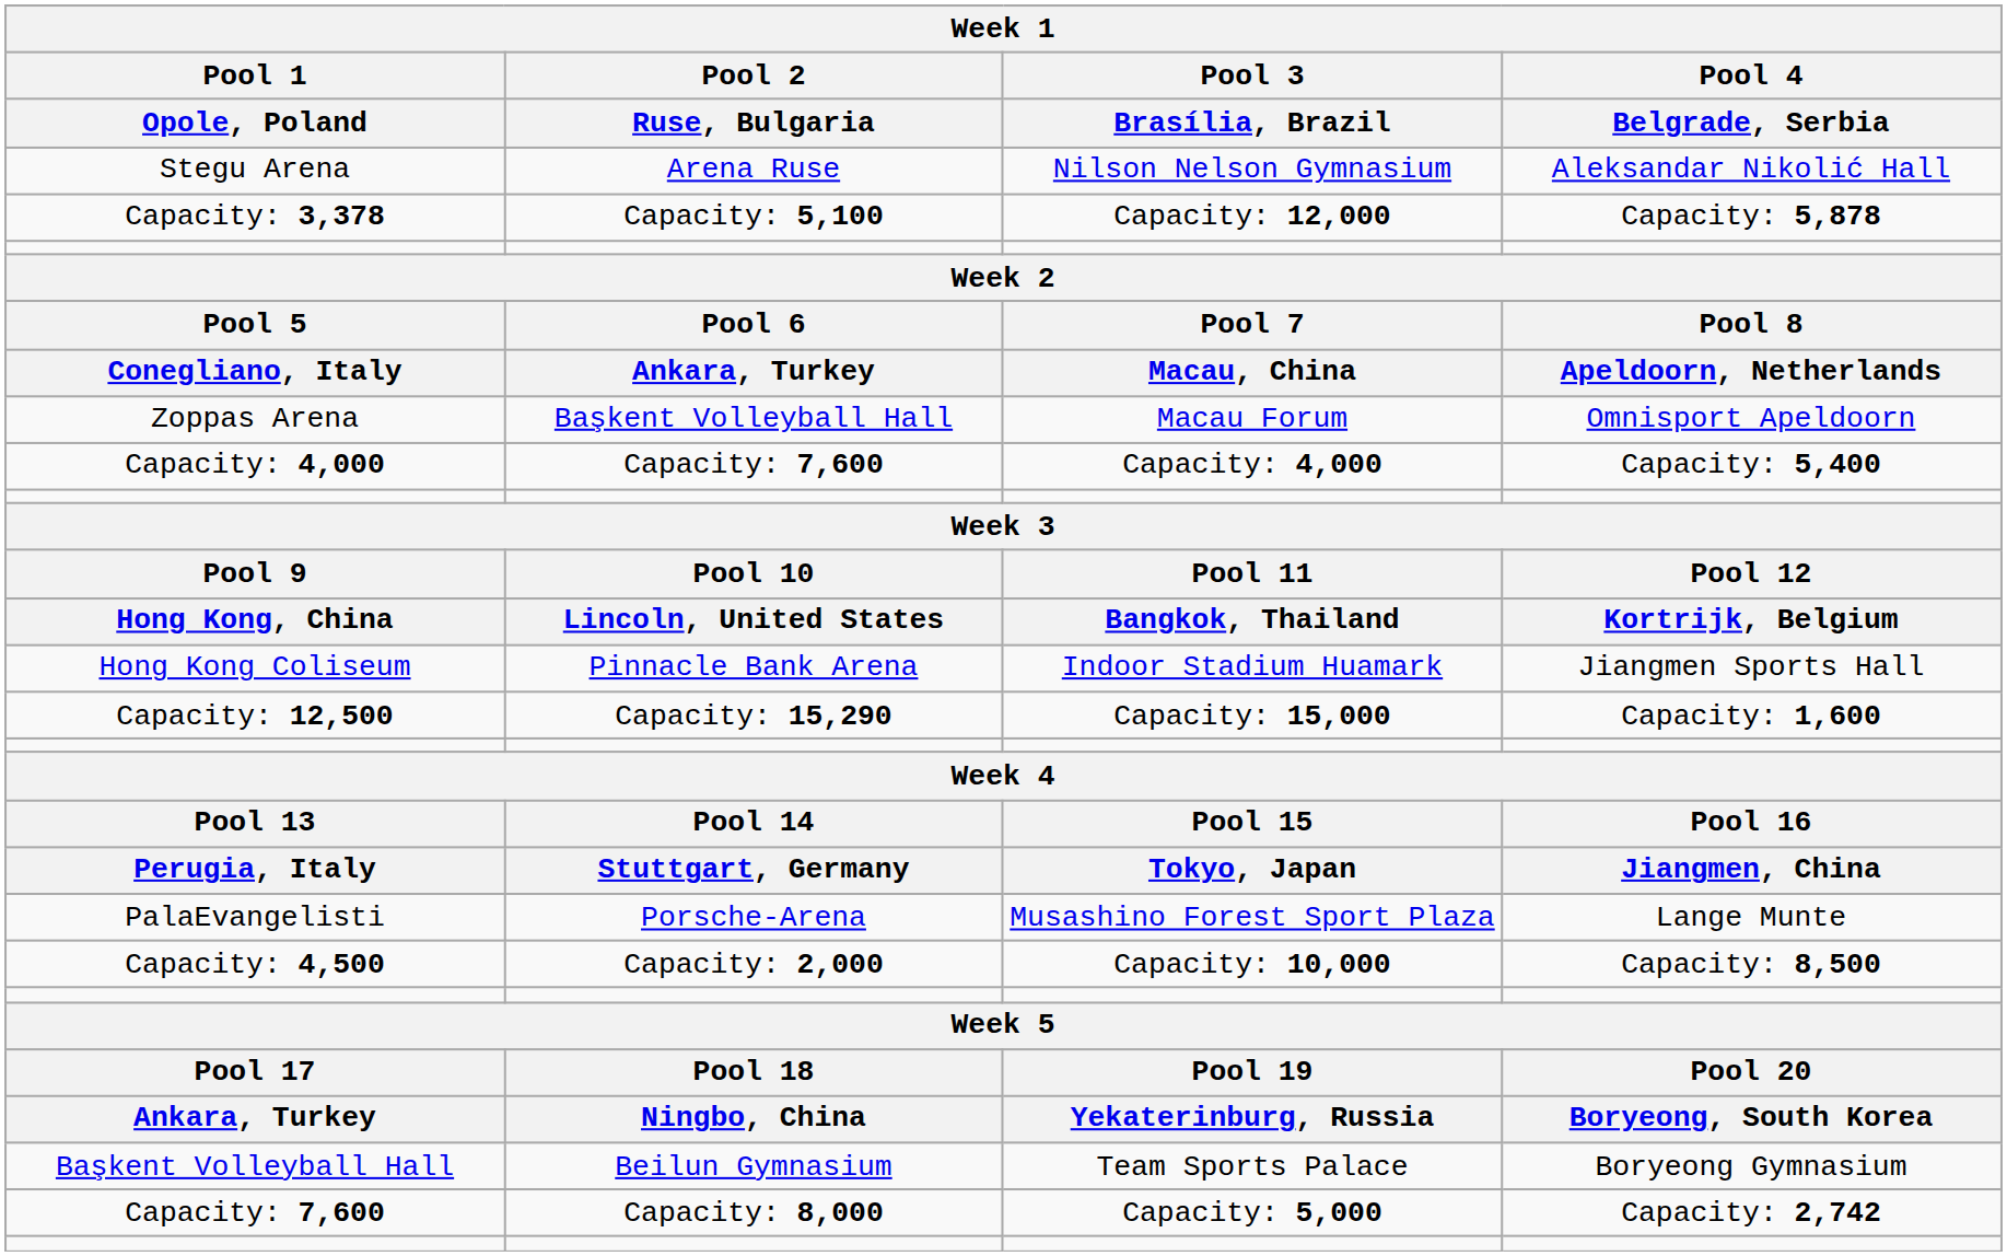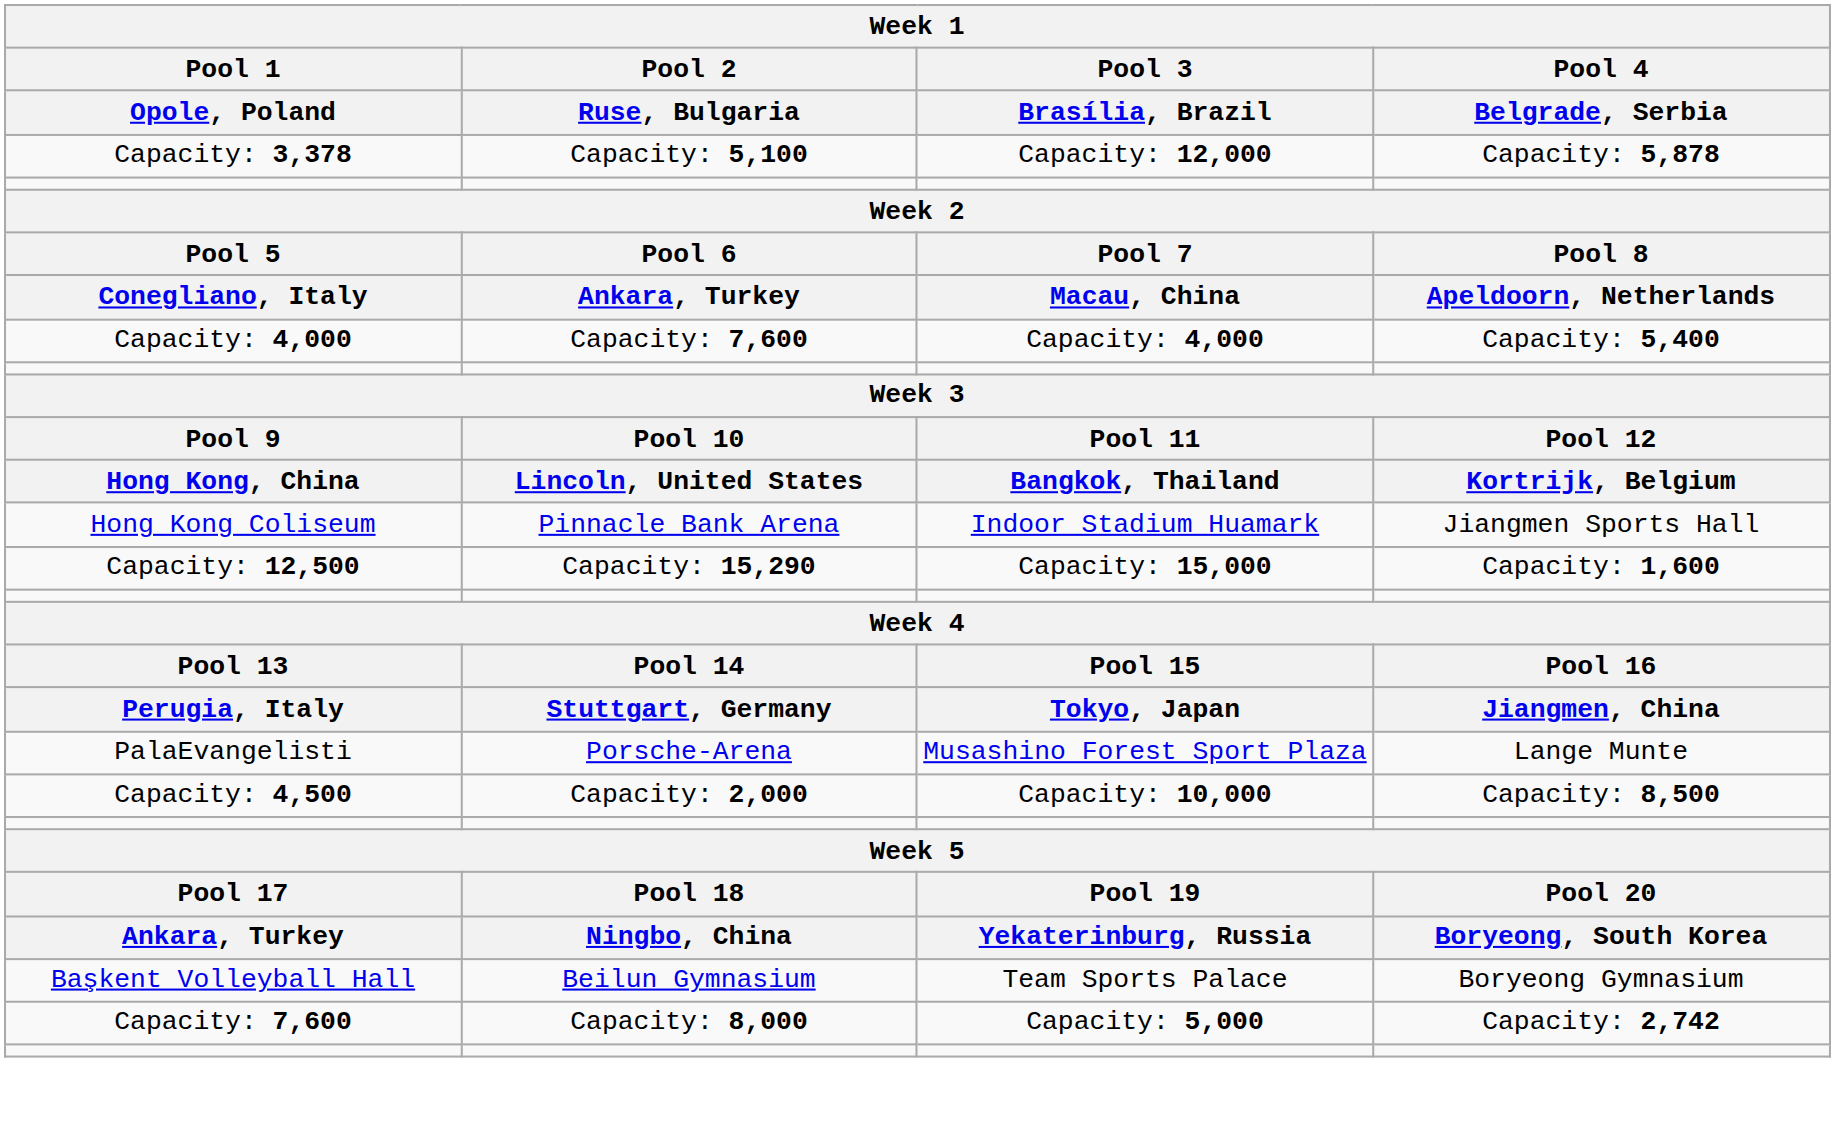 <table class="wikitable" style="text-align:center">
 <tr>
 <th width=100% colspan=4>Week 1</th>
 </tr>
 <tr>
 <th width=25%>Pool 1</th>
 <th width=25%>Pool 2</th>
 <th width=25%>Pool 3</th>
 <th width=25%>Pool 4</th>
 </tr>
 <tr>
 <th><a href='#'>Opole</a>, Poland</th>
 <th><a href='#'>Ruse</a>, Bulgaria</th>
 <th><a href='#'>Brasília</a>, Brazil</th>
 <th><a href='#'>Belgrade</a>, Serbia</th>
-</tr>
-<tr>
-<td>Stegu Arena</td>
-<td><a href='#'>Arena Ruse</a></td>
-<td><a href='#'>Nilson Nelson Gymnasium</a></td>
-<td><a href='#'>Aleksandar Nikolić Hall</a></td>
 </tr>
 <tr>
 <td>Capacity: <strong>3,378</strong></td>
 <td>Capacity: <strong>5,100</strong></td>
 <td>Capacity: <strong>12,000</strong></td>
 <td>Capacity: <strong>5,878</strong></td>
 </tr>
 <tr>
 <td></td>
 <td></td>
 <td></td>
 <td></td>
 </tr>
 <tr>
 <th width=100% colspan=4>Week 2</th>
 </tr>
 <tr>
 <th width=25%>Pool 5</th>
 <th width=25%>Pool 6</th>
 <th width=25%>Pool 7</th>
 <th width=25%>Pool 8</th>
 </tr>
 <tr>
 <th><a href='#'>Conegliano</a>, Italy</th>
 <th><a href='#'>Ankara</a>, Turkey</th>
 <th><a href='#'>Macau</a>, China</th>
 <th><a href='#'>Apeldoorn</a>, Netherlands</th>
-</tr>
-<tr>
-<td>Zoppas Arena</td>
-<td><a href='#'>Başkent Volleyball Hall</a></td>
-<td><a href='#'>Macau Forum</a></td>
-<td><a href='#'>Omnisport Apeldoorn</a></td>
 </tr>
 <tr>
 <td>Capacity: <strong>4,000</strong></td>
 <td>Capacity: <strong>7,600</strong></td>
 <td>Capacity: <strong>4,000</strong></td>
 <td>Capacity: <strong>5,400</strong></td>
 </tr>
 <tr>
 <td></td>
 <td></td>
 <td></td>
 <td></td>
 </tr>
 <tr>
 <th width=100% colspan=4>Week 3</th>
 </tr>
 <tr>
 <th width=25%>Pool 9</th>
 <th width=25%>Pool 10</th>
 <th width=25%>Pool 11</th>
 <th width=25%>Pool 12</th>
 </tr>
 <tr>
 <th><a href='#'>Hong Kong</a>, China</th>
 <th><a href='#'>Lincoln</a>, United States</th>
 <th><a href='#'>Bangkok</a>, Thailand</th>
 <th><a href='#'>Kortrijk</a>, Belgium</th>
 </tr>
 <tr>
 <td><a href='#'>Hong Kong Coliseum</a></td>
 <td><a href='#'>Pinnacle Bank Arena</a></td>
 <td><a href='#'>Indoor Stadium Huamark</a></td>
 <td>Jiangmen Sports Hall</td>
 </tr>
 <tr>
 <td>Capacity: <strong>12,500</strong></td>
 <td>Capacity: <strong>15,290</strong></td>
 <td>Capacity: <strong>15,000</strong></td>
 <td>Capacity: <strong>1,600</strong></td>
 </tr>
 <tr>
 <td></td>
 <td></td>
 <td></td>
 <td></td>
 </tr>
 <tr>
 <th width=100% colspan=4>Week 4</th>
 </tr>
 <tr>
 <th width=25%>Pool 13</th>
 <th width=25%>Pool 14</th>
 <th width=25%>Pool 15</th>
 <th width=25%>Pool 16</th>
 </tr>
 <tr>
 <th><a href='#'>Perugia</a>, Italy</th>
 <th><a href='#'>Stuttgart</a>, Germany</th>
 <th><a href='#'>Tokyo</a>, Japan</th>
 <th><a href='#'>Jiangmen</a>, China</th>
 </tr>
 <tr>
 <td>PalaEvangelisti</td>
 <td><a href='#'>Porsche-Arena</a></td>
 <td><a href='#'>Musashino Forest Sport Plaza</a></td>
 <td>Lange Munte</td>
 </tr>
 <tr>
 <td>Capacity: <strong>4,500</strong></td>
 <td>Capacity: <strong>2,000</strong></td>
 <td>Capacity: <strong>10,000</strong></td>
 <td>Capacity: <strong>8,500</strong></td>
 </tr>
 <tr>
 <td></td>
 <td></td>
 <td></td>
 <td></td>
 </tr>
 <tr>
 <th width=100% colspan=4>Week 5</th>
 </tr>
 <tr>
 <th width=25%>Pool 17</th>
 <th width=25%>Pool 18</th>
 <th width=25%>Pool 19</th>
 <th width=25%>Pool 20</th>
 </tr>
 <tr>
 <th><a href='#'>Ankara</a>, Turkey</th>
 <th><a href='#'>Ningbo</a>, China</th>
 <th><a href='#'>Yekaterinburg</a>, Russia</th>
 <th><a href='#'>Boryeong</a>, South Korea</th>
 </tr>
 <tr>
 <td><a href='#'>Başkent Volleyball Hall</a></td>
 <td><a href='#'>Beilun Gymnasium</a></td>
 <td>Team Sports Palace</td>
 <td>Boryeong Gymnasium</td>
 </tr>
 <tr>
 <td>Capacity: <strong>7,600</strong></td>
 <td>Capacity: <strong>8,000</strong></td>
 <td>Capacity: <strong>5,000</strong></td>
 <td>Capacity: <strong>2,742</strong></td>
 </tr>
 <tr>
 <td></td>
 <td></td>
 <td></td>
 <td></td>
 </tr>
 </table>
